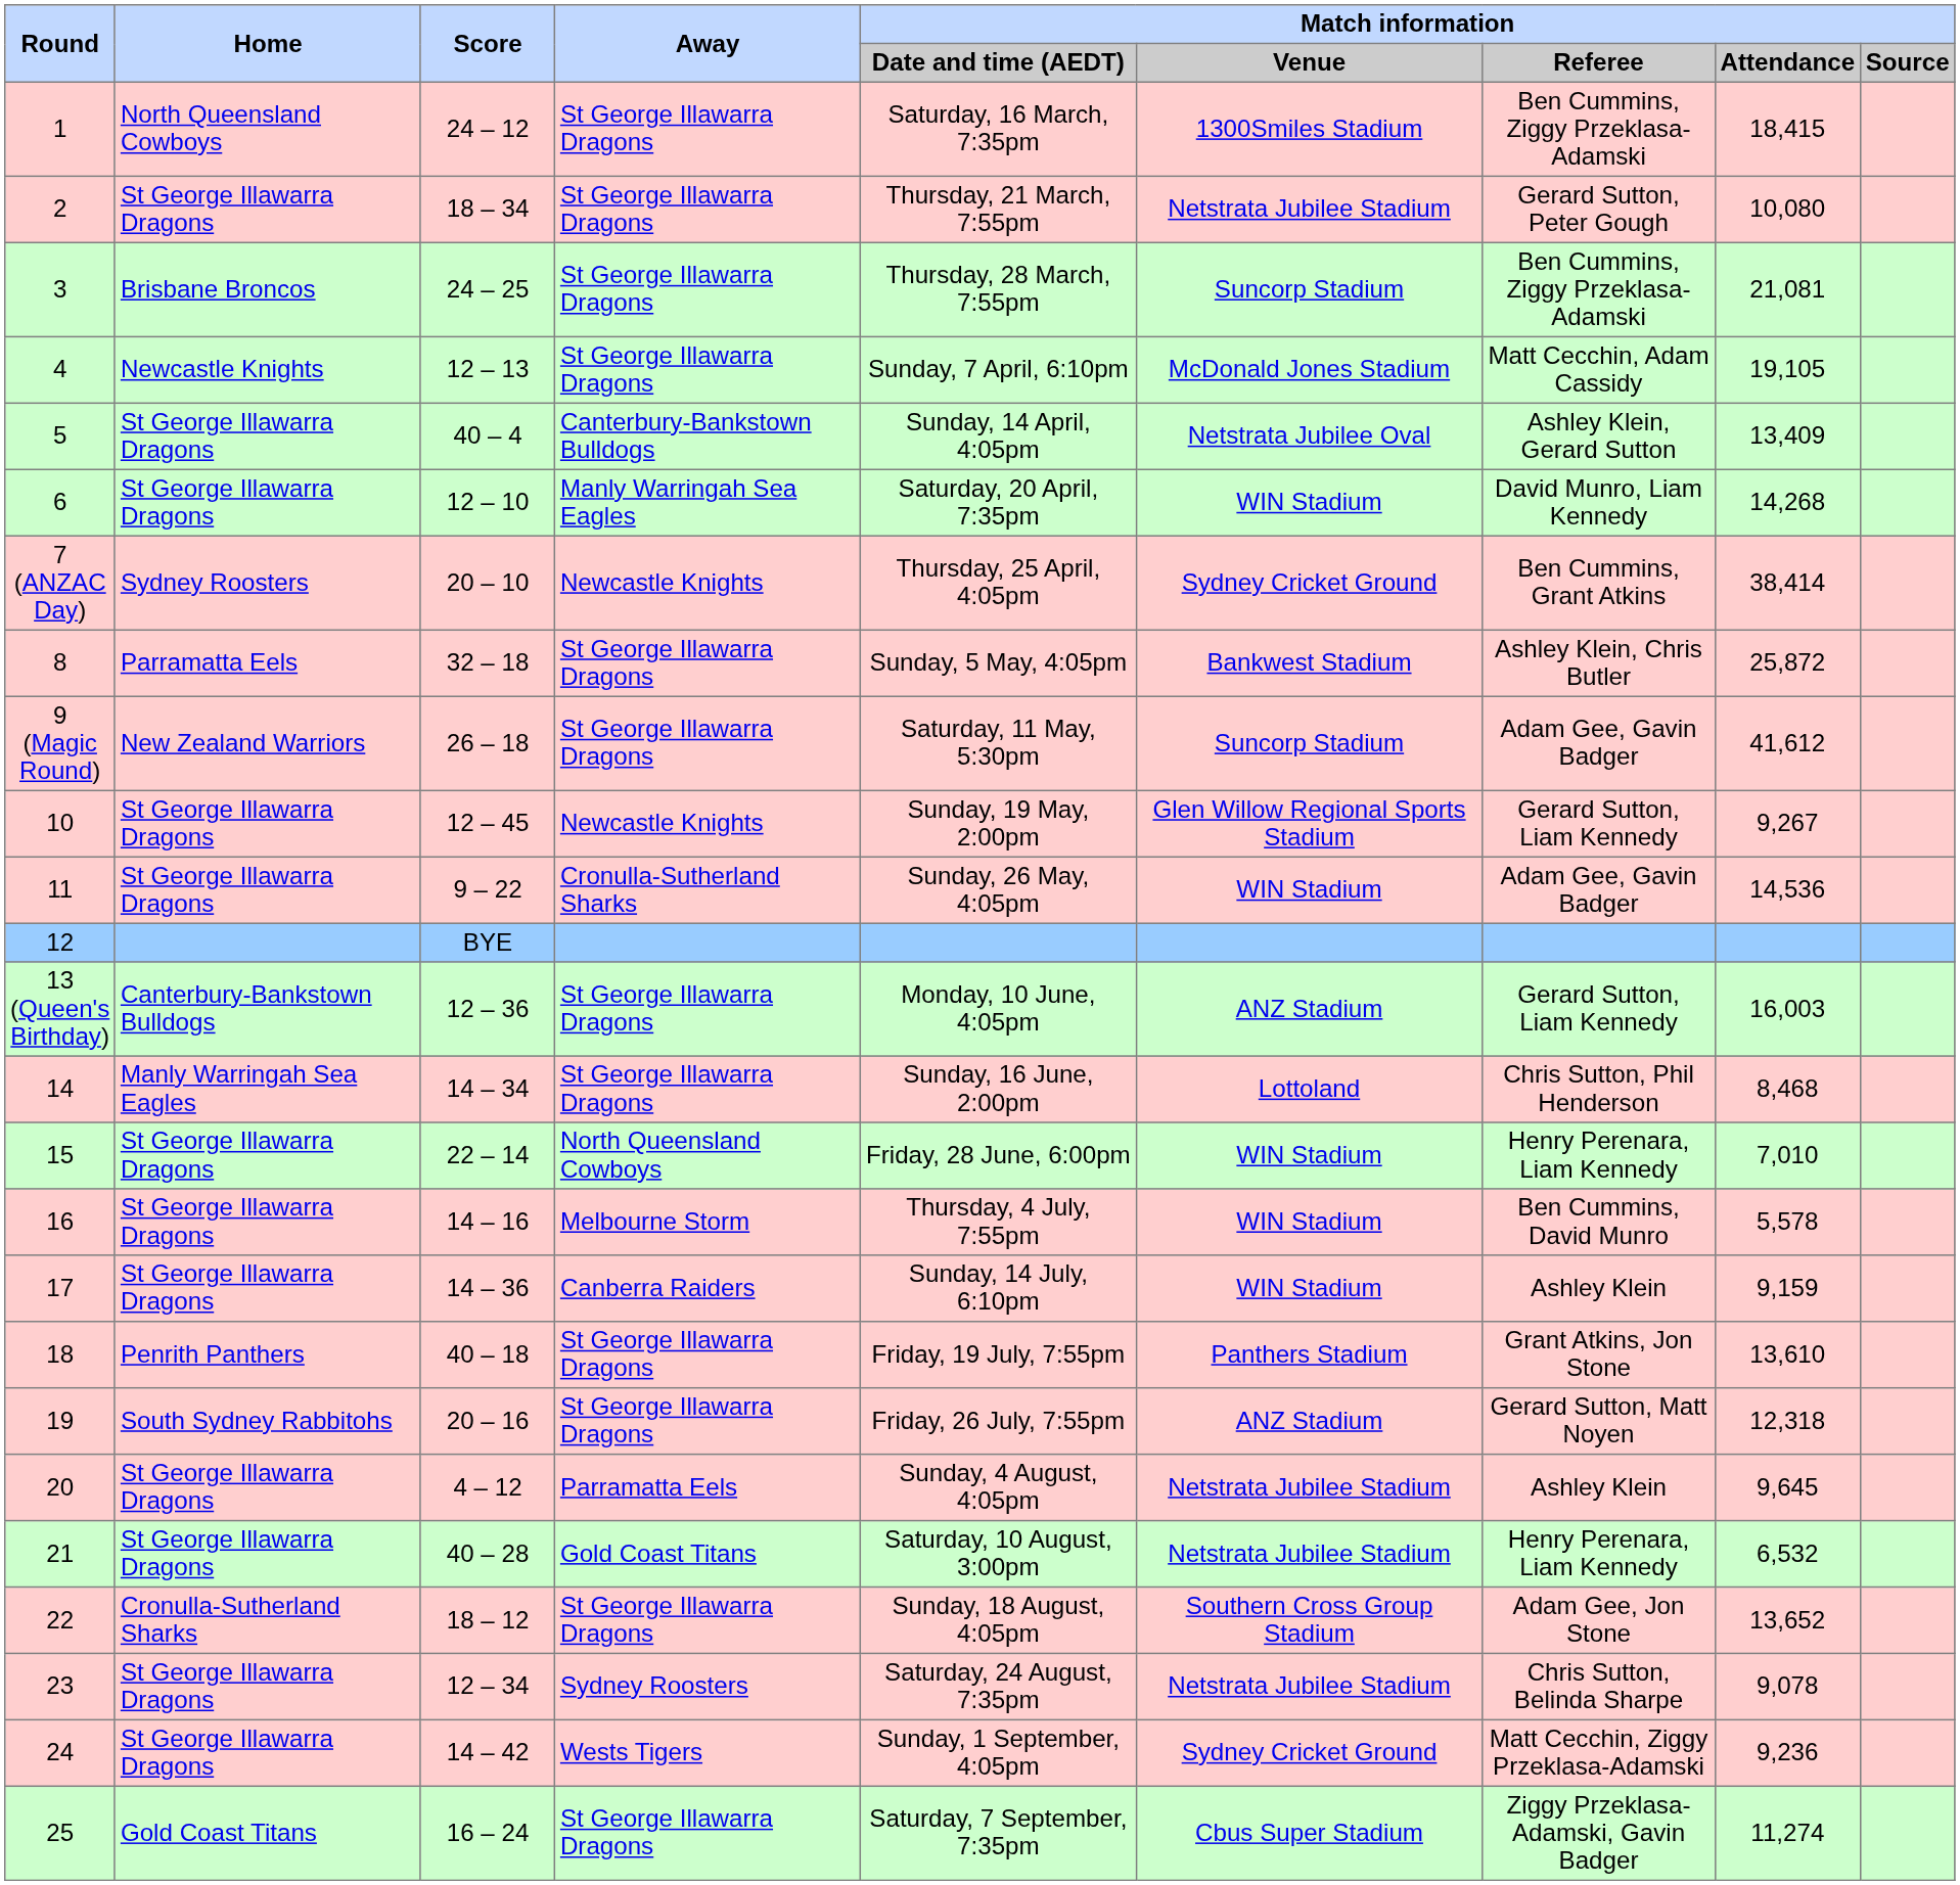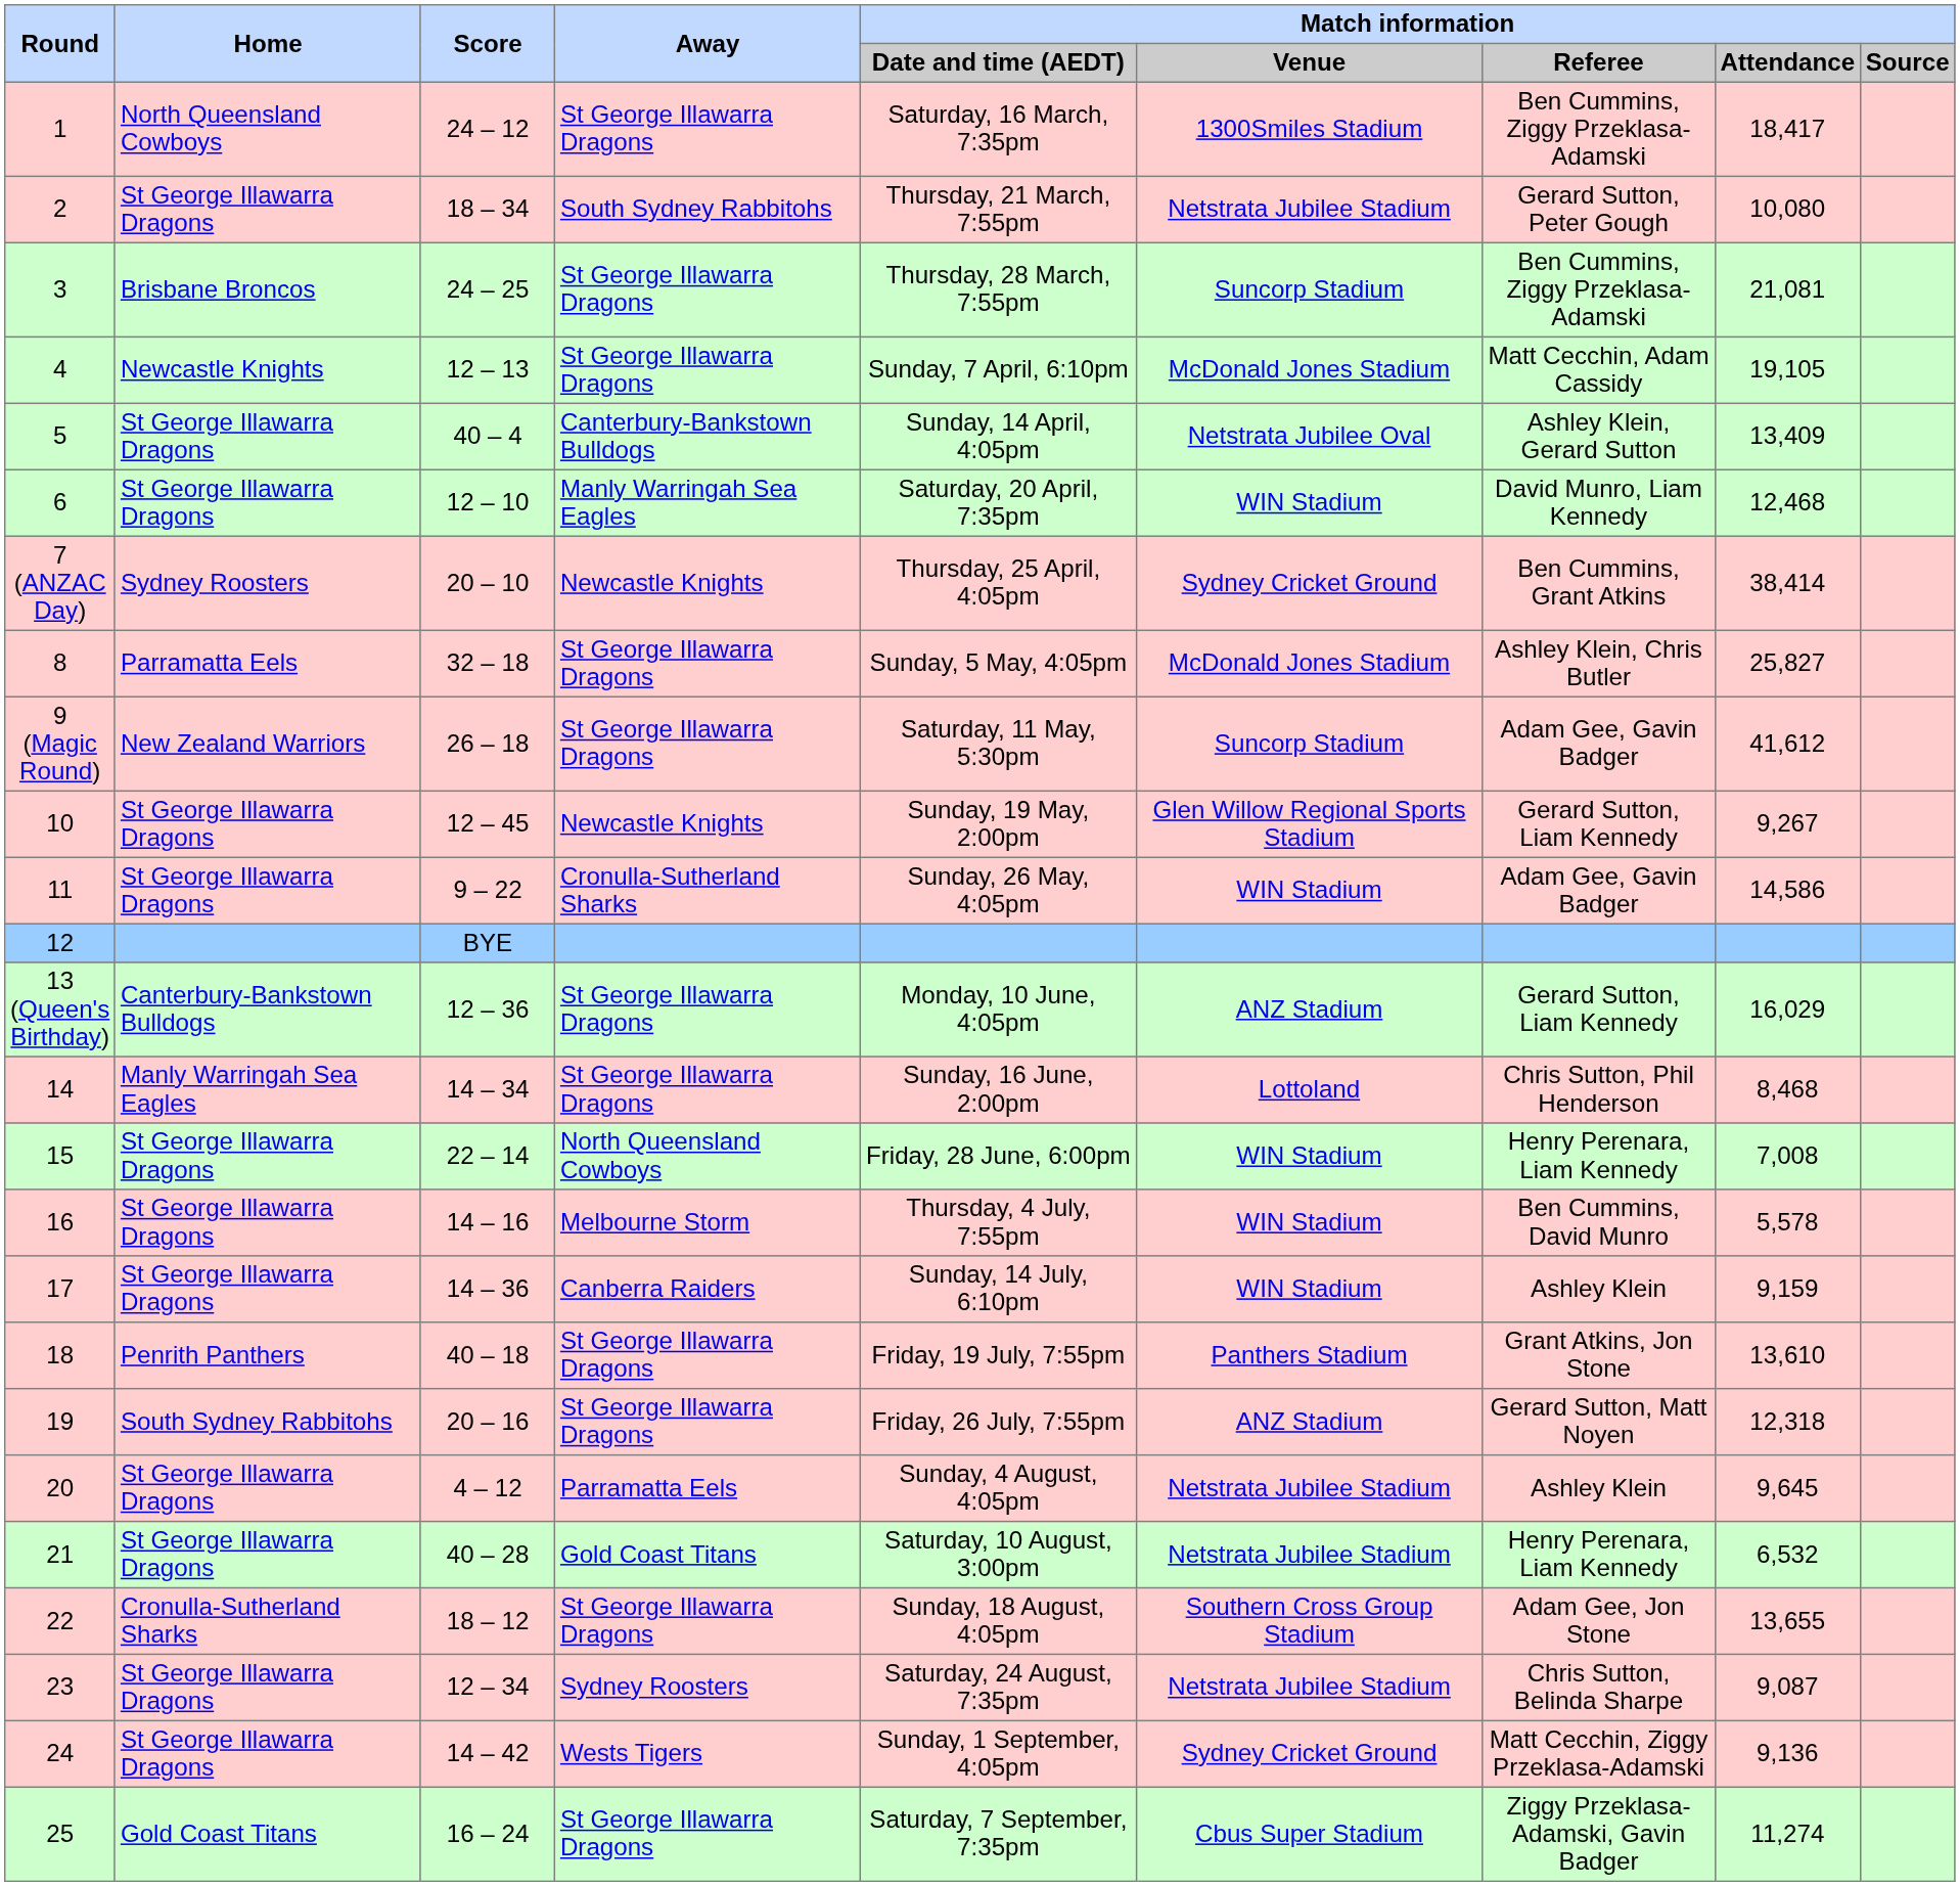 <table border="1" style="border-collapse:collapse;  text-align:center;" cellpadding="3" cellspacing="0" width="100%">
 <tr bgcolor=#C1D8FF>
 <th rowspan=2 width=1%>Round</th>
 <th rowspan=2 width=19%>Home</th>
 <th rowspan=2 width=8%>Score</th>
 <th rowspan=2 width=19%>Away</th>
 <th colspan=6>Match information</th>
 </tr>
 <tr bgcolor=#CCCCCC>
 <th width=17%>Date and time (AEDT)</th>
 <th width=22%>Venue</th>
 <th width=50%>Referee</th>
 <th width=7%>Attendance</th>
 <td><strong>Source</strong></td>
 </tr>
 <tr style="text-align:center; background:#FFCFCF">
 <td>1</td>
 <td align="left"> <a href='#'>North Queensland Cowboys</a></td>
 <td>24 – 12</td>
 <td align="left"> <a href='#'>St George Illawarra Dragons</a></td>
 <td>Saturday, 16 March, 7:35pm</td>
 <td><a href='#'>1300Smiles Stadium</a></td>
 <td>Ben Cummins, Ziggy Przeklasa-Adamski</td>
-<td>18,415</td>
+<td>18,417</td>
 <td></td>
 </tr>
 <tr style="text-align:center; background:#FFCFCF">
 <td>2</td>
 <td align="left"> <a href='#'>St George Illawarra Dragons</a></td>
 <td>18 – 34</td>
-<td align="left"> <a href='#'>St George Illawarra Dragons</a></td>
+<td align="left"> <a href='#'>South Sydney Rabbitohs</a></td>
 <td>Thursday, 21 March, 7:55pm</td>
 <td><a href='#'>Netstrata Jubilee Stadium</a></td>
 <td>Gerard Sutton, Peter Gough</td>
 <td>10,080</td>
 <td></td>
 </tr>
 <tr style="text-align:center; background:#cfc;">
 <td>3</td>
 <td align="left"> <a href='#'>Brisbane Broncos</a></td>
 <td>24 – 25</td>
 <td align="left"> <a href='#'>St George Illawarra Dragons</a></td>
 <td>Thursday, 28 March, 7:55pm</td>
 <td><a href='#'>Suncorp Stadium</a></td>
 <td>Ben Cummins, Ziggy Przeklasa-Adamski</td>
 <td>21,081</td>
 <td></td>
 </tr>
 <tr style="text-align:center; background:#cfc;">
 <td>4</td>
 <td align="left"> <a href='#'>Newcastle Knights</a></td>
 <td>12 – 13</td>
 <td align="left"> <a href='#'>St George Illawarra Dragons</a></td>
 <td>Sunday, 7 April, 6:10pm</td>
 <td><a href='#'>McDonald Jones Stadium</a></td>
 <td>Matt Cecchin, Adam Cassidy</td>
 <td>19,105</td>
 <td></td>
 </tr>
 <tr style="text-align:center; background:#cfc;">
 <td>5</td>
 <td align="left"> <a href='#'>St George Illawarra Dragons</a></td>
 <td>40 – 4</td>
 <td align="left"> <a href='#'>Canterbury-Bankstown Bulldogs</a></td>
 <td>Sunday, 14 April, 4:05pm</td>
 <td><a href='#'>Netstrata Jubilee Oval</a></td>
 <td>Ashley Klein, Gerard Sutton</td>
 <td>13,409</td>
 <td></td>
 </tr>
 <tr style="text-align:center; background:#cfc;">
 <td>6</td>
 <td align="left"> <a href='#'>St George Illawarra Dragons</a></td>
 <td>12 – 10</td>
 <td align="left"> <a href='#'>Manly Warringah Sea Eagles</a></td>
 <td>Saturday, 20 April, 7:35pm</td>
 <td><a href='#'>WIN Stadium</a></td>
 <td>David Munro, Liam Kennedy</td>
-<td>14,268</td>
+<td>12,468</td>
 <td></td>
 </tr>
 <tr style="text-align:center; background:#FFCFCF;">
 <td>7<br>(<a href='#'>ANZAC Day</a>)</td>
 <td align="left"> <a href='#'>Sydney Roosters</a></td>
 <td>20 – 10</td>
 <td align="left"> <a href='#'>Newcastle Knights</a></td>
 <td>Thursday, 25 April, 4:05pm</td>
 <td><a href='#'>Sydney Cricket Ground</a></td>
 <td>Ben Cummins, Grant Atkins</td>
 <td>38,414</td>
 <td></td>
 </tr>
 <tr style="text-align:center; background:#FFCFCF;">
 <td>8</td>
 <td align="left"> <a href='#'>Parramatta Eels</a></td>
 <td>32 – 18</td>
 <td align="left"> <a href='#'>St George Illawarra Dragons</a></td>
 <td>Sunday, 5 May, 4:05pm</td>
-<td><a href='#'>Bankwest Stadium</a></td>
+<td><a href='#'>McDonald Jones Stadium</a></td>
 <td>Ashley Klein, Chris Butler</td>
-<td>25,872</td>
+<td>25,827</td>
 <td></td>
 </tr>
 <tr style="text-align:center; background:#FFCFCF;">
 <td>9<br>(<a href='#'>Magic Round</a>)</td>
 <td align="left"> <a href='#'>New Zealand Warriors</a></td>
 <td>26 – 18</td>
 <td align="left"> <a href='#'>St George Illawarra Dragons</a></td>
 <td>Saturday, 11 May, 5:30pm</td>
 <td><a href='#'>Suncorp Stadium</a></td>
 <td>Adam Gee, Gavin Badger</td>
 <td>41,612</td>
 <td></td>
 </tr>
 <tr style="text-align:center; background:#FFCFCF;">
 <td>10</td>
 <td align="left"> <a href='#'>St George Illawarra Dragons</a></td>
 <td>12 – 45</td>
 <td align="left"> <a href='#'>Newcastle Knights</a></td>
 <td>Sunday, 19 May, 2:00pm</td>
 <td><a href='#'>Glen Willow Regional Sports Stadium</a></td>
 <td>Gerard Sutton, Liam Kennedy</td>
 <td>9,267</td>
 <td></td>
 </tr>
 <tr style="text-align:center; background:#FFCFCF;">
 <td>11</td>
 <td align="left"> <a href='#'>St George Illawarra Dragons</a></td>
 <td>9 – 22</td>
 <td align="left"> <a href='#'>Cronulla-Sutherland Sharks</a></td>
 <td>Sunday, 26 May, 4:05pm</td>
 <td><a href='#'>WIN Stadium</a></td>
 <td>Adam Gee, Gavin Badger</td>
-<td>14,536</td>
+<td>14,586</td>
 <td></td>
 </tr>
 <tr style="text-align:center; background:#99ccff;">
 <td>12</td>
 <td></td>
 <td>BYE</td>
 <td></td>
 <td></td>
 <td></td>
 <td></td>
 <td></td>
 <td></td>
 </tr>
 <tr style="text-align:center; background:#cfc;">
 <td>13<br>(<a href='#'>Queen's Birthday</a>)</td>
 <td align="left"> <a href='#'>Canterbury-Bankstown Bulldogs</a></td>
 <td>12 – 36</td>
 <td align="left"> <a href='#'>St George Illawarra Dragons</a></td>
 <td>Monday, 10 June, 4:05pm</td>
 <td><a href='#'>ANZ Stadium</a></td>
 <td>Gerard Sutton, Liam Kennedy</td>
-<td>16,003</td>
+<td>16,029</td>
 <td></td>
 </tr>
 <tr style="text-align:center; background:#FFCFCF;">
 <td>14</td>
 <td align="left"> <a href='#'>Manly Warringah Sea Eagles</a></td>
 <td>14 – 34</td>
 <td align="left"> <a href='#'>St George Illawarra Dragons</a></td>
 <td>Sunday, 16 June, 2:00pm</td>
 <td><a href='#'>Lottoland</a></td>
 <td>Chris Sutton, Phil Henderson</td>
 <td>8,468</td>
 <td></td>
 </tr>
 <tr style="text-align:center; background:#cfc;">
 <td>15</td>
 <td align="left"> <a href='#'>St George Illawarra Dragons</a></td>
 <td>22 – 14</td>
 <td align="left"> <a href='#'>North Queensland Cowboys</a></td>
 <td>Friday, 28 June, 6:00pm</td>
 <td><a href='#'>WIN Stadium</a></td>
 <td>Henry Perenara, Liam Kennedy</td>
-<td>7,010</td>
+<td>7,008</td>
 <td></td>
 </tr>
 <tr style="text-align:center; background:#FFCFCF;">
 <td>16</td>
 <td align="left"> <a href='#'>St George Illawarra Dragons</a></td>
 <td>14 – 16</td>
 <td align="left"> <a href='#'>Melbourne Storm</a></td>
 <td>Thursday, 4 July, 7:55pm</td>
 <td><a href='#'>WIN Stadium</a></td>
 <td>Ben Cummins, David Munro</td>
 <td>5,578</td>
 <td></td>
 </tr>
 <tr style="text-align:center; background:#FFCFCF;">
 <td>17</td>
 <td align="left"> <a href='#'>St George Illawarra Dragons</a></td>
 <td>14 – 36</td>
 <td align="left"> <a href='#'>Canberra Raiders</a></td>
 <td>Sunday, 14 July, 6:10pm</td>
 <td><a href='#'>WIN Stadium</a></td>
 <td>Ashley Klein</td>
 <td>9,159</td>
 <td></td>
 </tr>
 <tr style="text-align:center; background:#FFCFCF;">
 <td>18</td>
 <td align="left"> <a href='#'>Penrith Panthers</a></td>
 <td>40 – 18</td>
 <td align="left"> <a href='#'>St George Illawarra Dragons</a></td>
 <td>Friday, 19 July, 7:55pm</td>
 <td><a href='#'>Panthers Stadium</a></td>
 <td>Grant Atkins, Jon Stone</td>
 <td>13,610</td>
 <td></td>
 </tr>
 <tr style="text-align:center; background:#FFCFCF;">
 <td>19</td>
 <td align="left"> <a href='#'>South Sydney Rabbitohs</a></td>
 <td>20 – 16</td>
 <td align="left"> <a href='#'>St George Illawarra Dragons</a></td>
 <td>Friday, 26 July, 7:55pm</td>
 <td><a href='#'>ANZ Stadium</a></td>
 <td>Gerard Sutton, Matt Noyen</td>
 <td>12,318</td>
 <td></td>
 </tr>
 <tr style="text-align:center; background:#FFCFCF;">
 <td>20</td>
 <td align="left"> <a href='#'>St George Illawarra Dragons</a></td>
 <td>4 – 12</td>
 <td align="left"> <a href='#'>Parramatta Eels</a></td>
 <td>Sunday, 4 August, 4:05pm</td>
 <td><a href='#'>Netstrata Jubilee Stadium</a></td>
 <td>Ashley Klein</td>
 <td>9,645</td>
 <td></td>
 </tr>
 <tr style="text-align:center; background:#cfc;">
 <td>21</td>
 <td align="left"> <a href='#'>St George Illawarra Dragons</a></td>
 <td>40 – 28</td>
 <td align="left"> <a href='#'>Gold Coast Titans</a></td>
 <td>Saturday, 10 August, 3:00pm</td>
 <td><a href='#'>Netstrata Jubilee Stadium</a></td>
 <td>Henry Perenara, Liam Kennedy</td>
 <td>6,532</td>
 <td></td>
 </tr>
 <tr style="text-align:center; background:#FFCFCF;">
 <td>22</td>
 <td align="left"> <a href='#'>Cronulla-Sutherland Sharks</a></td>
 <td>18 – 12</td>
 <td align="left"> <a href='#'>St George Illawarra Dragons</a></td>
 <td>Sunday, 18 August, 4:05pm</td>
 <td><a href='#'>Southern Cross Group Stadium</a></td>
 <td>Adam Gee, Jon Stone</td>
-<td>13,652</td>
+<td>13,655</td>
 <td></td>
 </tr>
 <tr style="text-align:center; background:#FFCFCF;">
 <td>23</td>
 <td align="left"> <a href='#'>St George Illawarra Dragons</a></td>
 <td>12 – 34</td>
 <td align="left"> <a href='#'>Sydney Roosters</a></td>
 <td>Saturday, 24 August, 7:35pm</td>
 <td><a href='#'>Netstrata Jubilee Stadium</a></td>
 <td>Chris Sutton, Belinda Sharpe</td>
-<td>9,078</td>
+<td>9,087</td>
 <td></td>
 </tr>
 <tr style="text-align:center; background:#FFCFCF;">
 <td>24</td>
 <td align="left"> <a href='#'>St George Illawarra Dragons</a></td>
 <td>14 – 42</td>
 <td align="left"> <a href='#'>Wests Tigers</a></td>
 <td>Sunday, 1 September, 4:05pm</td>
 <td><a href='#'>Sydney Cricket Ground</a></td>
 <td>Matt Cecchin, Ziggy Przeklasa-Adamski</td>
-<td>9,236</td>
+<td>9,136</td>
 <td></td>
 </tr>
 <tr style="text-align:center; background:#cfc;">
 <td>25</td>
 <td align="left"> <a href='#'>Gold Coast Titans</a></td>
 <td>16 – 24</td>
 <td align="left"> <a href='#'>St George Illawarra Dragons</a></td>
 <td>Saturday, 7 September, 7:35pm</td>
 <td><a href='#'>Cbus Super Stadium</a></td>
 <td>Ziggy Przeklasa-Adamski, Gavin Badger</td>
 <td>11,274</td>
 <td></td>
 </tr>
 </table>
